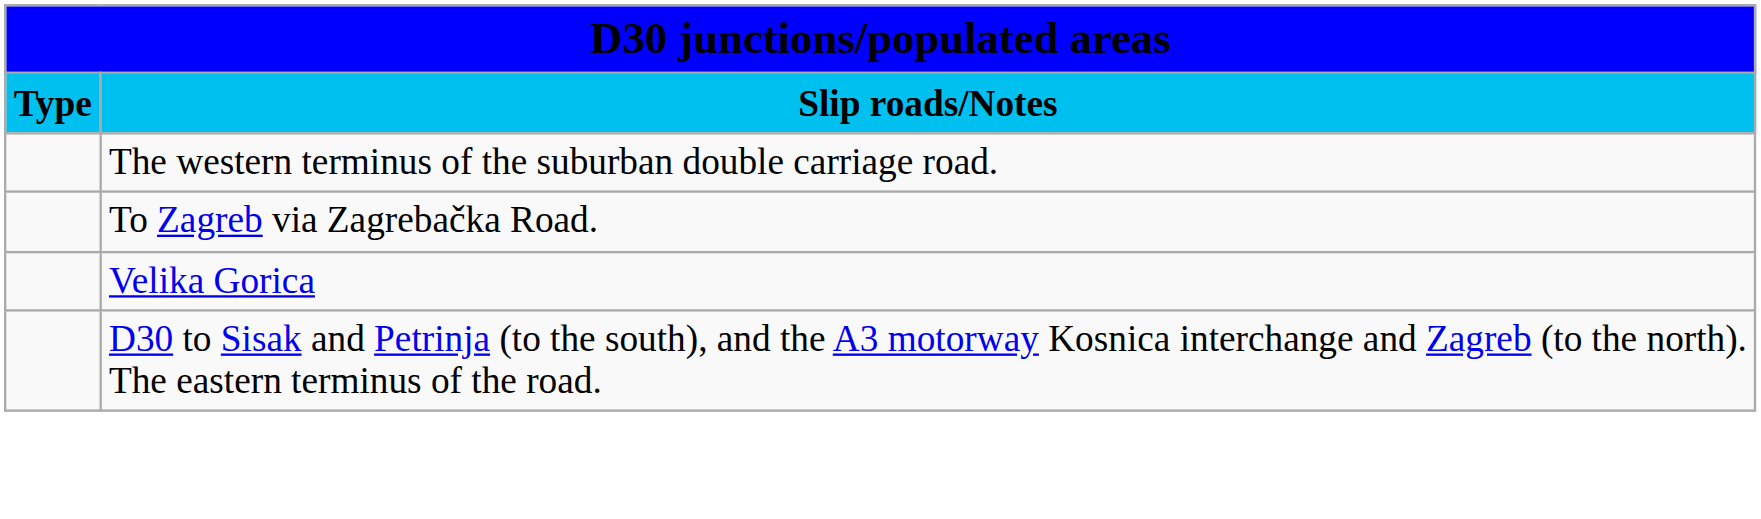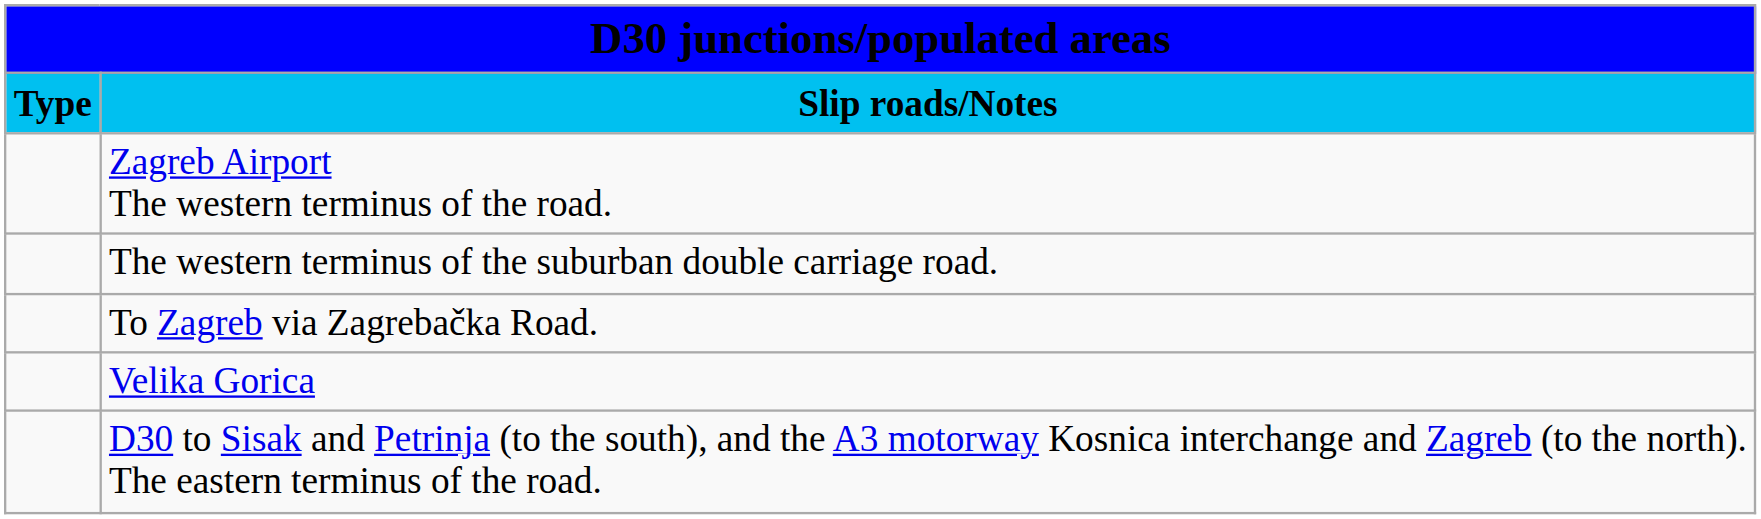 <table class="wikitable">
 <tr>
 <td colspan="2"  style="text-align:center; background:blue; margin-top:15;"><span><big><strong>D30 junctions/populated areas</strong></big></span></td>
 </tr>
 <tr style="text-align:center; background:#00c0f0;">
 <td><strong>Type</strong></td>
 <td><strong>Slip roads/Notes</strong></td>
+</tr>
+<tr>
+<td></td>
+<td><a href='#'>Zagreb Airport</a><br>The western terminus of the road.</td>
 </tr>
 <tr>
 <td></td>
 <td>The western terminus of the suburban double carriage road.</td>
 </tr>
 <tr>
 <td></td>
 <td>To <a href='#'>Zagreb</a> via Zagrebačka Road.</td>
 </tr>
 <tr>
 <td></td>
 <td><a href='#'>Velika Gorica</a></td>
 </tr>
 <tr>
 <td></td>
 <td> <a href='#'>D30</a> to <a href='#'>Sisak</a> and <a href='#'>Petrinja</a> (to the south), and the <a href='#'>A3 motorway</a> Kosnica interchange and <a href='#'>Zagreb</a> (to the north).<br>The eastern terminus of the road.</td>
 </tr>
 </table>
